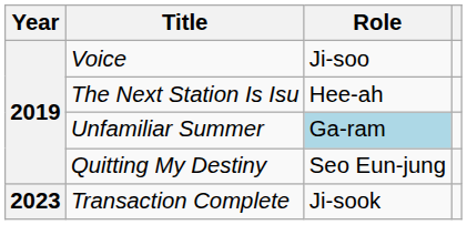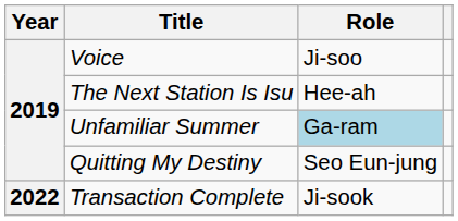 <table class="wikitable plainrowheaders sortable">
 <tr>
 <th scope="col">Year</th>
 <th scope="col">Title</th>
 <th scope="col">Role</th>
 <th scope="col" class="unsortable"></th>
 </tr>
 <tr>
 <th scope="row" rowspan="4">2019</th>
 <td><em>Voice</em></td>
 <td>Ji-soo</td>
 <td style="text-align:center"></td>
 </tr>
 <tr>
 <td><em>The Next Station Is Isu</em></td>
 <td>Hee-ah</td>
 <td style="text-align:center"></td>
 </tr>
 <tr>
 <td><em>Unfamiliar Summer</em></td>
 <td style="background: lightblue;">Ga-ram</td>
 <td style="text-align:center"></td>
 </tr>
 <tr>
 <td><em>Quitting My Destiny</em></td>
 <td>Seo Eun-jung</td>
 <td style="text-align:center"></td>
 </tr>
 <tr>
-<th scope="row">2023</th>
+<th scope="row">2022</th>
 <td><em>Transaction Complete</em></td>
 <td>Ji-sook</td>
 <td style="text-align:center"></td>
 </tr>
 </table>
